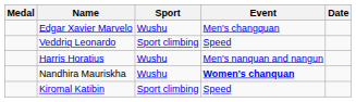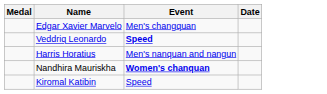 <table class="wikitable sortable"style=font-size:90%;text-align:left>
 <tr>
 <th>Medal</th>
 <th>Name</th>
-<th>Sport</th>
 <th>Event</th>
 <th>Date</th>
 </tr>
 <tr>
 <td></td>
 <td><a href='#'>Edgar Xavier Marvelo</a></td>
-<td><a href='#'>Wushu</a></td>
 <td><a href='#'>Men's changquan</a></td>
 <td></td>
 </tr>
 <tr>
 <td></td>
 <td><a href='#'>Veddriq Leonardo</a></td>
-<td><a href='#'>Sport climbing</a></td>
-<td><a href='#'>Speed</a></td>
+<td><strong><a href='#'>Speed</a></strong></td>
 <td></td>
 </tr>
 <tr>
 <td></td>
 <td><a href='#'>Harris Horatius</a></td>
-<td><a href='#'>Wushu</a></td>
 <td><a href='#'>Men's nanquan and nangun</a></td>
 <td></td>
 </tr>
 <tr>
 <td></td>
 <td>Nandhira Mauriskha</td>
-<td><a href='#'>Wushu</a></td>
 <td><strong><a href='#'>Women's chanquan</a></strong></td>
 <td></td>
 </tr>
 <tr>
 <td></td>
 <td><a href='#'>Kiromal Katibin</a></td>
-<td><a href='#'>Sport climbing</a></td>
 <td><a href='#'>Speed</a></td>
 <td></td>
 </tr>
 </table>
